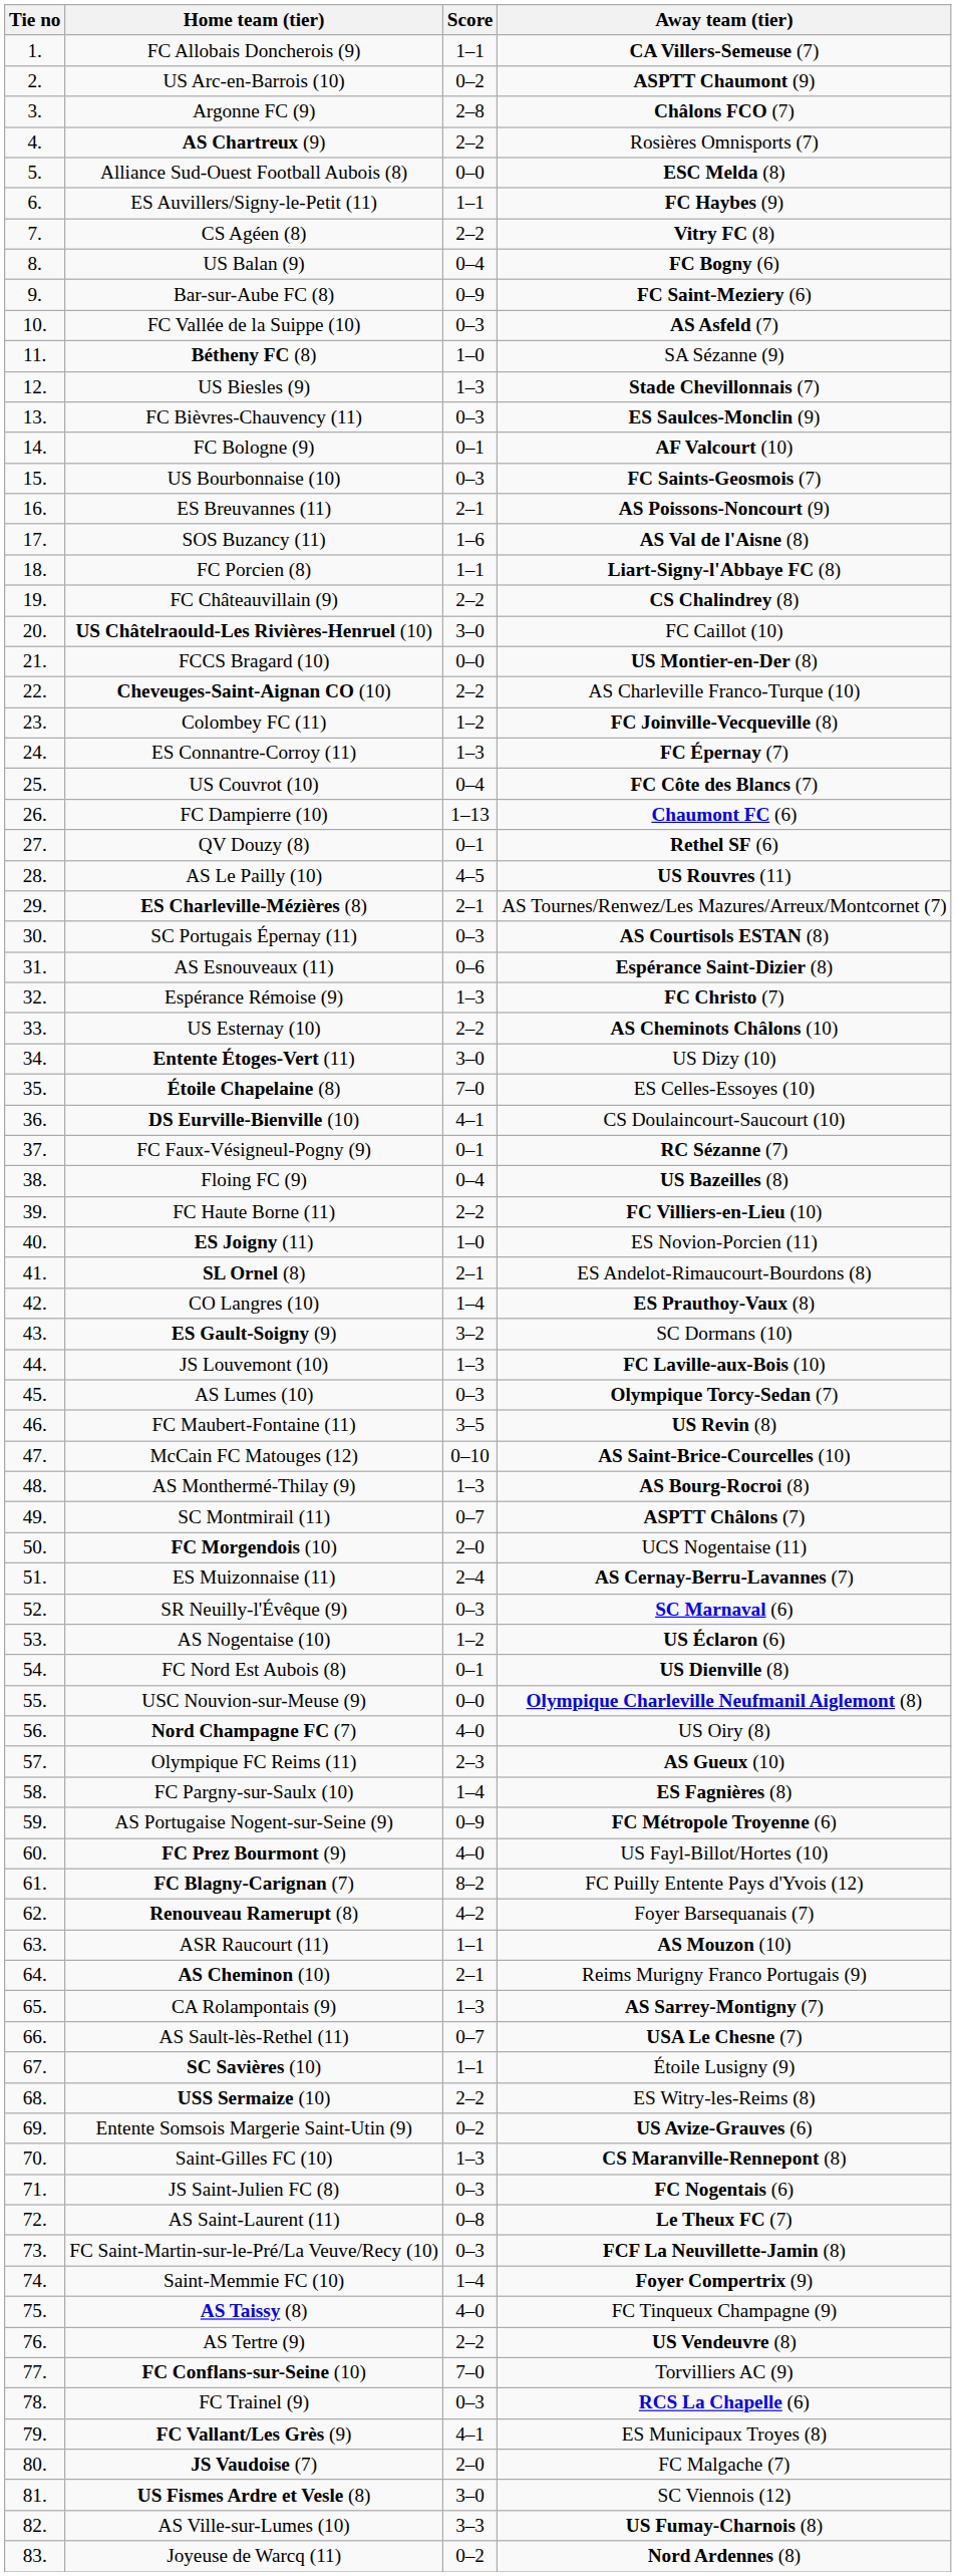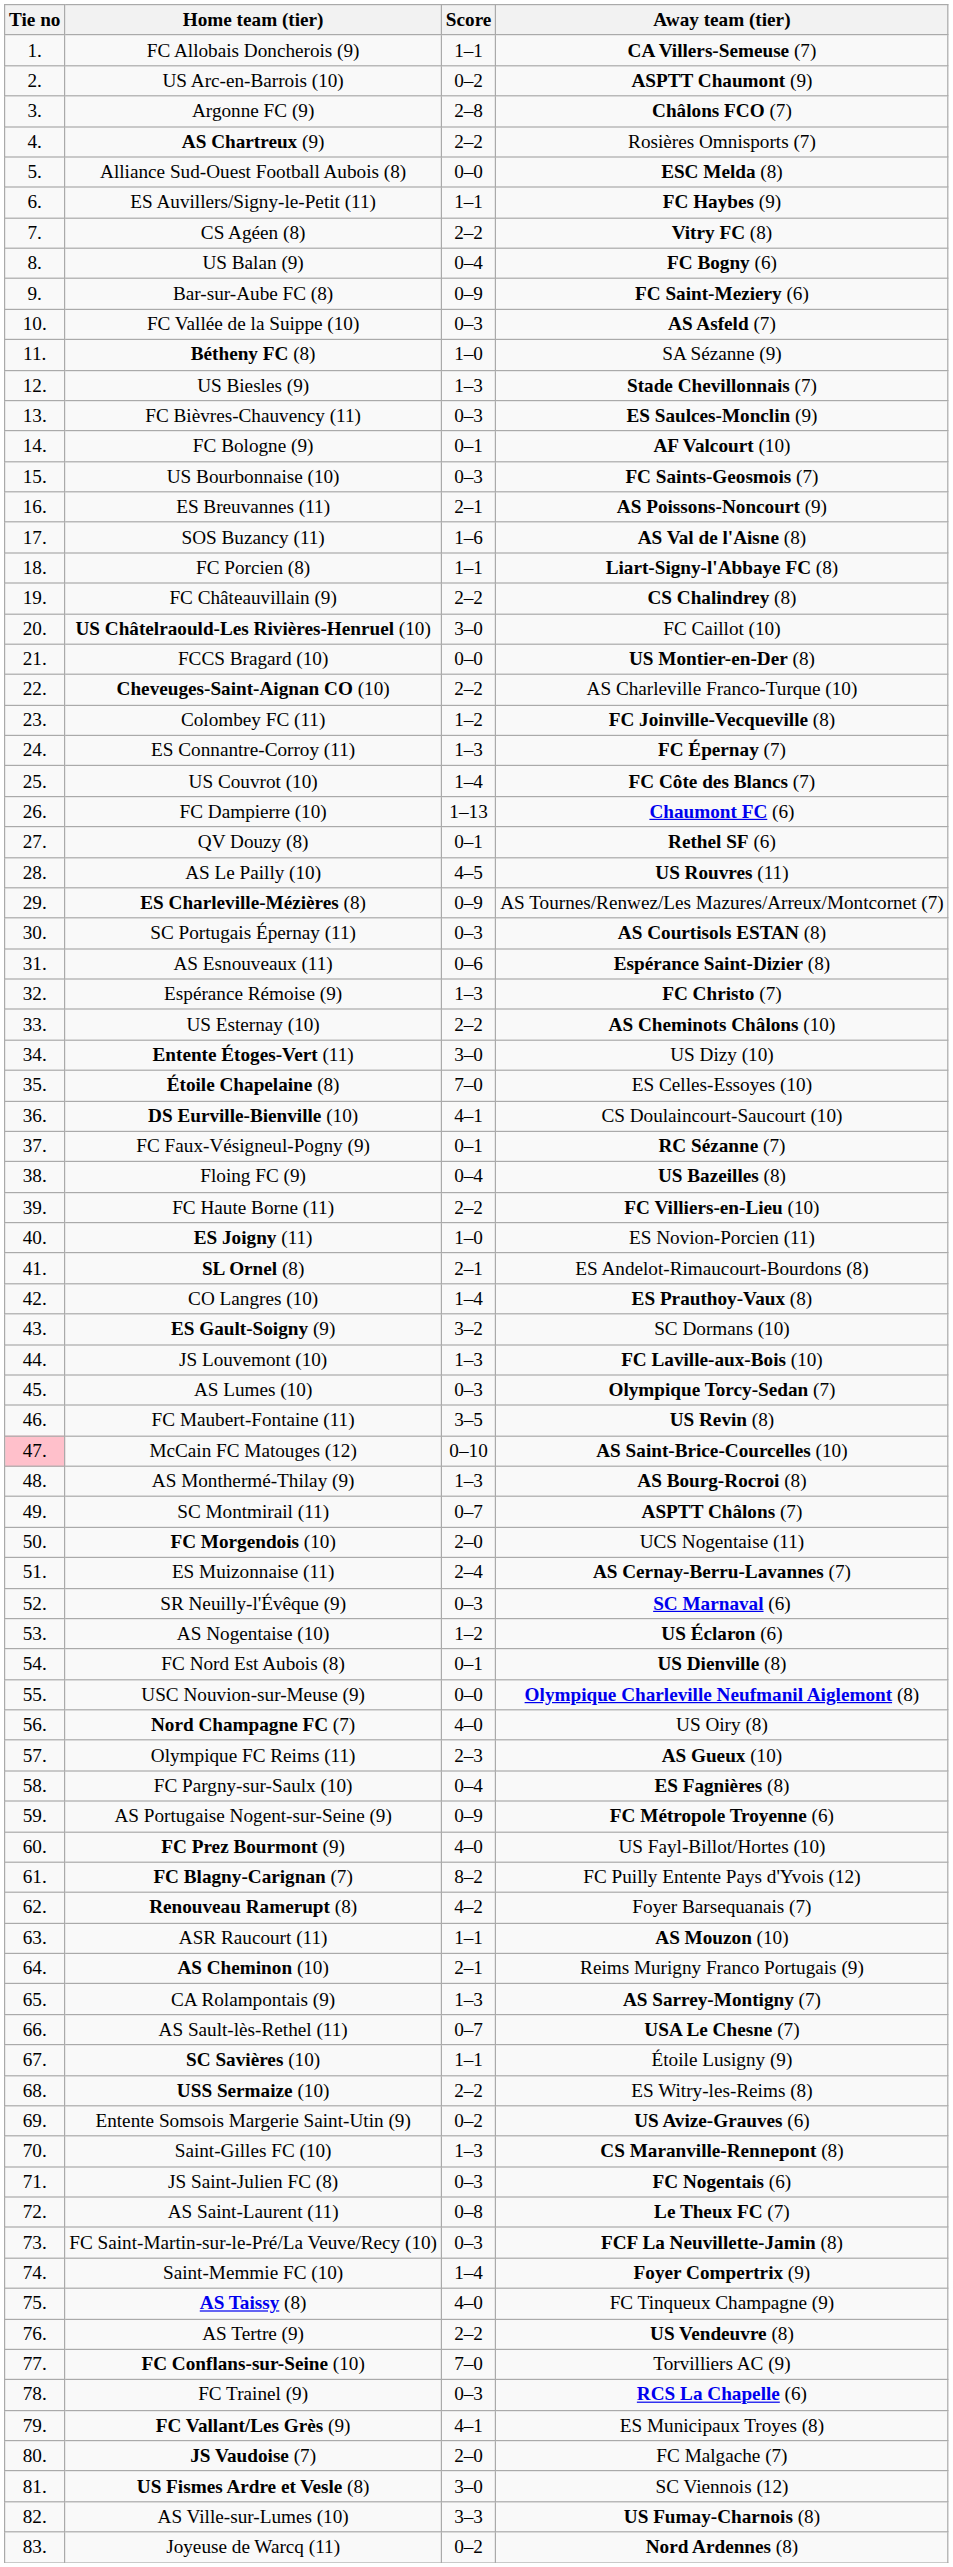 <table class="wikitable" style="text-align: center">
 <tr>
 <th>Tie no</th>
 <th>Home team (tier)</th>
 <th>Score</th>
 <th>Away team (tier)</th>
 </tr>
 <tr>
 <td>1.</td>
 <td>FC Allobais Doncherois (9)</td>
 <td>1–1 </td>
 <td><strong>CA Villers-Semeuse</strong> (7)</td>
 </tr>
 <tr>
 <td>2.</td>
 <td>US Arc-en-Barrois (10)</td>
 <td>0–2</td>
 <td><strong>ASPTT Chaumont</strong> (9)</td>
 </tr>
 <tr>
 <td>3.</td>
 <td>Argonne FC (9)</td>
 <td>2–8</td>
 <td><strong>Châlons FCO</strong> (7)</td>
 </tr>
 <tr>
 <td>4.</td>
 <td><strong>AS Chartreux</strong> (9)</td>
 <td>2–2 </td>
 <td>Rosières Omnisports (7)</td>
 </tr>
 <tr>
 <td>5.</td>
 <td>Alliance Sud-Ouest Football Aubois (8)</td>
 <td>0–0 </td>
 <td><strong>ESC Melda</strong> (8)</td>
 </tr>
 <tr>
 <td>6.</td>
 <td>ES Auvillers/Signy-le-Petit (11)</td>
 <td>1–1 </td>
 <td><strong>FC Haybes</strong> (9)</td>
 </tr>
 <tr>
 <td>7.</td>
 <td>CS Agéen (8)</td>
 <td>2–2 </td>
 <td><strong>Vitry FC</strong> (8)</td>
 </tr>
 <tr>
 <td>8.</td>
 <td>US Balan (9)</td>
 <td>0–4</td>
 <td><strong>FC Bogny</strong> (6)</td>
 </tr>
 <tr>
 <td>9.</td>
 <td>Bar-sur-Aube FC (8)</td>
 <td>0–9</td>
 <td><strong>FC Saint-Meziery</strong> (6)</td>
 </tr>
 <tr>
 <td>10.</td>
 <td>FC Vallée de la Suippe (10)</td>
 <td>0–3</td>
 <td><strong>AS Asfeld</strong> (7)</td>
 </tr>
 <tr>
 <td>11.</td>
 <td><strong>Bétheny FC</strong> (8)</td>
 <td>1–0</td>
 <td>SA Sézanne (9)</td>
 </tr>
 <tr>
 <td>12.</td>
 <td>US Biesles (9)</td>
 <td>1–3</td>
 <td><strong>Stade Chevillonnais</strong> (7)</td>
 </tr>
 <tr>
 <td>13.</td>
 <td>FC Bièvres-Chauvency (11)</td>
 <td>0–3</td>
 <td><strong>ES Saulces-Monclin</strong> (9)</td>
 </tr>
 <tr>
 <td>14.</td>
 <td>FC Bologne (9)</td>
 <td>0–1</td>
 <td><strong>AF Valcourt</strong> (10)</td>
 </tr>
 <tr>
 <td>15.</td>
 <td>US Bourbonnaise (10)</td>
 <td>0–3</td>
 <td><strong>FC Saints-Geosmois</strong> (7)</td>
 </tr>
 <tr>
 <td>16.</td>
 <td>ES Breuvannes (11)</td>
 <td>2–1</td>
 <td><strong>AS Poissons-Noncourt</strong> (9)</td>
 </tr>
 <tr>
 <td>17.</td>
 <td>SOS Buzancy (11)</td>
 <td>1–6</td>
 <td><strong>AS Val de l'Aisne</strong> (8)</td>
 </tr>
 <tr>
 <td>18.</td>
 <td>FC Porcien (8)</td>
 <td>1–1 </td>
 <td><strong>Liart-Signy-l'Abbaye FC</strong> (8)</td>
 </tr>
 <tr>
 <td>19.</td>
 <td>FC Châteauvillain (9)</td>
 <td>2–2 </td>
 <td><strong>CS Chalindrey</strong> (8)</td>
 </tr>
 <tr>
 <td>20.</td>
 <td><strong>US Châtelraould-Les Rivières-Henruel</strong> (10)</td>
 <td>3–0</td>
 <td>FC Caillot (10)</td>
 </tr>
 <tr>
 <td>21.</td>
 <td>FCCS Bragard (10)</td>
 <td>0–0 </td>
 <td><strong>US Montier-en-Der</strong> (8)</td>
 </tr>
 <tr>
 <td>22.</td>
 <td><strong>Cheveuges-Saint-Aignan CO</strong> (10)</td>
 <td>2–2 </td>
 <td>AS Charleville Franco-Turque (10)</td>
 </tr>
 <tr>
 <td>23.</td>
 <td>Colombey FC (11)</td>
 <td>1–2</td>
 <td><strong>FC Joinville-Vecqueville</strong> (8)</td>
 </tr>
 <tr>
 <td>24.</td>
 <td>ES Connantre-Corroy (11)</td>
 <td>1–3</td>
 <td><strong>FC Épernay</strong> (7)</td>
 </tr>
 <tr>
 <td>25.</td>
 <td>US Couvrot (10)</td>
-<td>0–4</td>
+<td>1–4</td>
 <td><strong>FC Côte des Blancs</strong> (7)</td>
 </tr>
 <tr>
 <td>26.</td>
 <td>FC Dampierre (10)</td>
 <td>1–13</td>
 <td><strong><a href='#'>Chaumont FC</a></strong> (6)</td>
 </tr>
 <tr>
 <td>27.</td>
 <td>QV Douzy (8)</td>
 <td>0–1</td>
 <td><strong>Rethel SF</strong> (6)</td>
 </tr>
 <tr>
 <td>28.</td>
 <td>AS Le Pailly (10)</td>
 <td>4–5</td>
 <td><strong>US Rouvres</strong> (11)</td>
 </tr>
 <tr>
 <td>29.</td>
 <td><strong>ES Charleville-Mézières</strong> (8)</td>
-<td>2–1</td>
+<td>0–9</td>
 <td>AS Tournes/Renwez/Les Mazures/Arreux/Montcornet (7)</td>
 </tr>
 <tr>
 <td>30.</td>
 <td>SC Portugais Épernay (11)</td>
 <td>0–3</td>
 <td><strong>AS Courtisols ESTAN</strong> (8)</td>
 </tr>
 <tr>
 <td>31.</td>
 <td>AS Esnouveaux (11)</td>
 <td>0–6</td>
 <td><strong>Espérance Saint-Dizier</strong> (8)</td>
 </tr>
 <tr>
 <td>32.</td>
 <td>Espérance Rémoise (9)</td>
 <td>1–3</td>
 <td><strong>FC Christo</strong> (7)</td>
 </tr>
 <tr>
 <td>33.</td>
 <td>US Esternay (10)</td>
 <td>2–2 </td>
 <td><strong>AS Cheminots Châlons</strong> (10)</td>
 </tr>
 <tr>
 <td>34.</td>
 <td><strong>Entente Étoges-Vert</strong> (11)</td>
 <td>3–0</td>
 <td>US Dizy (10)</td>
 </tr>
 <tr>
 <td>35.</td>
 <td><strong>Étoile Chapelaine</strong> (8)</td>
 <td>7–0</td>
 <td>ES Celles-Essoyes (10)</td>
 </tr>
 <tr>
 <td>36.</td>
 <td><strong>DS Eurville-Bienville</strong> (10)</td>
 <td>4–1</td>
 <td>CS Doulaincourt-Saucourt (10)</td>
 </tr>
 <tr>
 <td>37.</td>
 <td>FC Faux-Vésigneul-Pogny (9)</td>
 <td>0–1</td>
 <td><strong>RC Sézanne</strong> (7)</td>
 </tr>
 <tr>
 <td>38.</td>
 <td>Floing FC (9)</td>
 <td>0–4</td>
 <td><strong>US Bazeilles</strong> (8)</td>
 </tr>
 <tr>
 <td>39.</td>
 <td>FC Haute Borne (11)</td>
 <td>2–2 </td>
 <td><strong>FC Villiers-en-Lieu</strong> (10)</td>
 </tr>
 <tr>
 <td>40.</td>
 <td><strong>ES Joigny</strong> (11)</td>
 <td>1–0</td>
 <td>ES Novion-Porcien (11)</td>
 </tr>
 <tr>
 <td>41.</td>
 <td><strong>SL Ornel</strong> (8)</td>
 <td>2–1</td>
 <td>ES Andelot-Rimaucourt-Bourdons (8)</td>
 </tr>
 <tr>
 <td>42.</td>
 <td>CO Langres (10)</td>
 <td>1–4</td>
 <td><strong>ES Prauthoy-Vaux</strong> (8)</td>
 </tr>
 <tr>
 <td>43.</td>
 <td><strong>ES Gault-Soigny</strong> (9)</td>
 <td>3–2</td>
 <td>SC Dormans (10)</td>
 </tr>
 <tr>
 <td>44.</td>
 <td>JS Louvemont (10)</td>
 <td>1–3</td>
 <td><strong>FC Laville-aux-Bois</strong> (10)</td>
 </tr>
 <tr>
 <td>45.</td>
 <td>AS Lumes (10)</td>
 <td>0–3</td>
 <td><strong>Olympique Torcy-Sedan</strong> (7)</td>
 </tr>
 <tr>
 <td>46.</td>
 <td>FC Maubert-Fontaine (11)</td>
 <td>3–5</td>
 <td><strong>US Revin</strong> (8)</td>
 </tr>
 <tr>
-<td>47.</td>
+<td style="background: pink;">47.</td>
 <td>McCain FC Matouges (12)</td>
 <td>0–10</td>
 <td><strong>AS Saint-Brice-Courcelles</strong> (10)</td>
 </tr>
 <tr>
 <td>48.</td>
 <td>AS Monthermé-Thilay (9)</td>
 <td>1–3</td>
 <td><strong>AS Bourg-Rocroi</strong> (8)</td>
 </tr>
 <tr>
 <td>49.</td>
 <td>SC Montmirail (11)</td>
 <td>0–7</td>
 <td><strong>ASPTT Châlons</strong> (7)</td>
 </tr>
 <tr>
 <td>50.</td>
 <td><strong>FC Morgendois</strong> (10)</td>
 <td>2–0</td>
 <td>UCS Nogentaise (11)</td>
 </tr>
 <tr>
 <td>51.</td>
 <td>ES Muizonnaise (11)</td>
 <td>2–4</td>
 <td><strong>AS Cernay-Berru-Lavannes</strong> (7)</td>
 </tr>
 <tr>
 <td>52.</td>
 <td>SR Neuilly-l'Évêque (9)</td>
 <td>0–3</td>
 <td><strong><a href='#'>SC Marnaval</a></strong> (6)</td>
 </tr>
 <tr>
 <td>53.</td>
 <td>AS Nogentaise (10)</td>
 <td>1–2</td>
 <td><strong>US Éclaron</strong> (6)</td>
 </tr>
 <tr>
 <td>54.</td>
 <td>FC Nord Est Aubois (8)</td>
 <td>0–1</td>
 <td><strong>US Dienville</strong> (8)</td>
 </tr>
 <tr>
 <td>55.</td>
 <td>USC Nouvion-sur-Meuse (9)</td>
 <td>0–0 </td>
 <td><strong><a href='#'>Olympique Charleville Neufmanil Aiglemont</a></strong> (8)</td>
 </tr>
 <tr>
 <td>56.</td>
 <td><strong>Nord Champagne FC</strong> (7)</td>
 <td>4–0</td>
 <td>US Oiry (8)</td>
 </tr>
 <tr>
 <td>57.</td>
 <td>Olympique FC Reims (11)</td>
 <td>2–3</td>
 <td><strong>AS Gueux</strong> (10)</td>
 </tr>
 <tr>
 <td>58.</td>
 <td>FC Pargny-sur-Saulx (10)</td>
-<td>1–4</td>
+<td>0–4</td>
 <td><strong>ES Fagnières</strong> (8)</td>
 </tr>
 <tr>
 <td>59.</td>
 <td>AS Portugaise Nogent-sur-Seine (9)</td>
 <td>0–9</td>
 <td><strong>FC Métropole Troyenne</strong> (6)</td>
 </tr>
 <tr>
 <td>60.</td>
 <td><strong>FC Prez Bourmont</strong> (9)</td>
 <td>4–0</td>
 <td>US Fayl-Billot/Hortes (10)</td>
 </tr>
 <tr>
 <td>61.</td>
 <td><strong>FC Blagny-Carignan</strong> (7)</td>
 <td>8–2</td>
 <td>FC Puilly Entente Pays d'Yvois (12)</td>
 </tr>
 <tr>
 <td>62.</td>
 <td><strong>Renouveau Ramerupt</strong> (8)</td>
 <td>4–2</td>
 <td>Foyer Barsequanais (7)</td>
 </tr>
 <tr>
 <td>63.</td>
 <td>ASR Raucourt (11)</td>
 <td>1–1 </td>
 <td><strong>AS Mouzon</strong> (10)</td>
 </tr>
 <tr>
 <td>64.</td>
 <td><strong>AS Cheminon</strong> (10)</td>
 <td>2–1</td>
 <td>Reims Murigny Franco Portugais (9)</td>
 </tr>
 <tr>
 <td>65.</td>
 <td>CA Rolampontais (9)</td>
 <td>1–3</td>
 <td><strong>AS Sarrey-Montigny</strong> (7)</td>
 </tr>
 <tr>
 <td>66.</td>
 <td>AS Sault-lès-Rethel (11)</td>
 <td>0–7</td>
 <td><strong>USA Le Chesne</strong> (7)</td>
 </tr>
 <tr>
 <td>67.</td>
 <td><strong>SC Savières</strong> (10)</td>
 <td>1–1 </td>
 <td>Étoile Lusigny (9)</td>
 </tr>
 <tr>
 <td>68.</td>
 <td><strong>USS Sermaize</strong> (10)</td>
 <td>2–2 </td>
 <td>ES Witry-les-Reims (8)</td>
 </tr>
 <tr>
 <td>69.</td>
 <td>Entente Somsois Margerie Saint-Utin (9)</td>
 <td>0–2</td>
 <td><strong>US Avize-Grauves</strong> (6)</td>
 </tr>
 <tr>
 <td>70.</td>
 <td>Saint-Gilles FC (10)</td>
 <td>1–3</td>
 <td><strong>CS Maranville-Rennepont</strong> (8)</td>
 </tr>
 <tr>
 <td>71.</td>
 <td>JS Saint-Julien FC (8)</td>
 <td>0–3</td>
 <td><strong>FC Nogentais</strong> (6)</td>
 </tr>
 <tr>
 <td>72.</td>
 <td>AS Saint-Laurent (11)</td>
 <td>0–8</td>
 <td><strong>Le Theux FC</strong> (7)</td>
 </tr>
 <tr>
 <td>73.</td>
 <td>FC Saint-Martin-sur-le-Pré/La Veuve/Recy (10)</td>
 <td>0–3</td>
 <td><strong>FCF La Neuvillette-Jamin</strong> (8)</td>
 </tr>
 <tr>
 <td>74.</td>
 <td>Saint-Memmie FC (10)</td>
 <td>1–4</td>
 <td><strong>Foyer Compertrix</strong> (9)</td>
 </tr>
 <tr>
 <td>75.</td>
 <td><strong><a href='#'>AS Taissy</a></strong> (8)</td>
 <td>4–0</td>
 <td>FC Tinqueux Champagne (9)</td>
 </tr>
 <tr>
 <td>76.</td>
 <td>AS Tertre (9)</td>
 <td>2–2 </td>
 <td><strong>US Vendeuvre</strong> (8)</td>
 </tr>
 <tr>
 <td>77.</td>
 <td><strong>FC Conflans-sur-Seine</strong> (10)</td>
 <td>7–0</td>
 <td>Torvilliers AC (9)</td>
 </tr>
 <tr>
 <td>78.</td>
 <td>FC Trainel (9)</td>
 <td>0–3</td>
 <td><strong><a href='#'>RCS La Chapelle</a></strong> (6)</td>
 </tr>
 <tr>
 <td>79.</td>
 <td><strong>FC Vallant/Les Grès</strong> (9)</td>
 <td>4–1</td>
 <td>ES Municipaux Troyes (8)</td>
 </tr>
 <tr>
 <td>80.</td>
 <td><strong>JS Vaudoise</strong> (7)</td>
 <td>2–0</td>
 <td>FC Malgache (7)</td>
 </tr>
 <tr>
 <td>81.</td>
 <td><strong>US Fismes Ardre et Vesle</strong> (8)</td>
 <td>3–0</td>
 <td>SC Viennois (12)</td>
 </tr>
 <tr>
 <td>82.</td>
 <td>AS Ville-sur-Lumes (10)</td>
 <td>3–3 </td>
 <td><strong>US Fumay-Charnois</strong> (8)</td>
 </tr>
 <tr>
 <td>83.</td>
 <td>Joyeuse de Warcq (11)</td>
 <td>0–2</td>
 <td><strong>Nord Ardennes</strong> (8)</td>
 </tr>
 </table>
